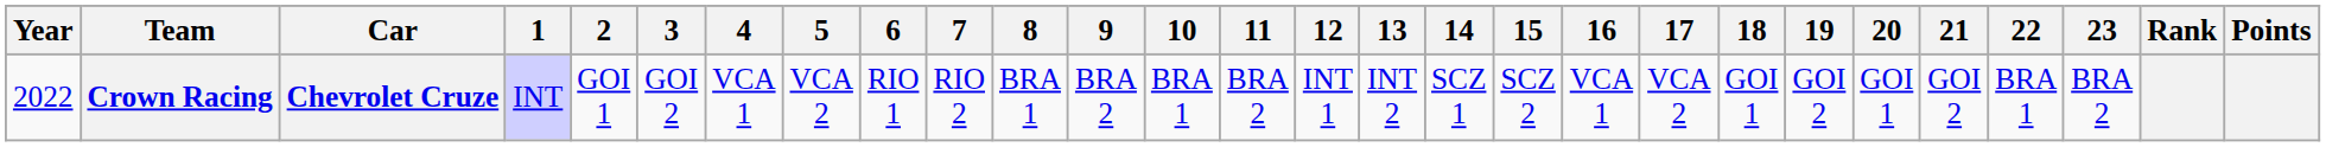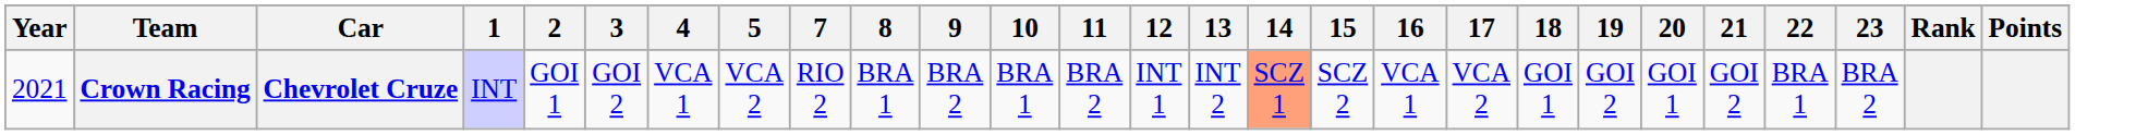 <table class="wikitable" style="text-align:center; font-size:85%">
 <tr>
 <th>Year</th>
 <th>Team</th>
 <th>Car</th>
 <th>1</th>
 <th>2</th>
 <th>3</th>
 <th>4</th>
 <th>5</th>
-<th>6</th>
 <th>7</th>
 <th>8</th>
 <th>9</th>
 <th>10</th>
 <th>11</th>
 <th>12</th>
 <th>13</th>
 <th>14</th>
 <th>15</th>
 <th>16</th>
 <th>17</th>
 <th>18</th>
 <th>19</th>
 <th>20</th>
 <th>21</th>
 <th>22</th>
 <th>23</th>
 <th>Rank</th>
 <th>Points</th>
 </tr>
 <tr>
-<td><a href='#'>2022</a></td>
+<td><a href='#'>2021</a></td>
 <th><a href='#'>Crown Racing</a></th>
 <th><a href='#'>Chevrolet Cruze</a></th>
 <td style="background:#CFCFFF;"><a href='#'>INT</a><br></td>
 <td><a href='#'>GOI<br>1</a></td>
 <td><a href='#'>GOI<br>2</a></td>
 <td><a href='#'>VCA<br>1</a></td>
 <td><a href='#'>VCA<br>2</a></td>
-<td><a href='#'>RIO<br>1</a></td>
 <td><a href='#'>RIO<br>2</a></td>
 <td><a href='#'>BRA<br>1</a></td>
 <td><a href='#'>BRA<br>2</a></td>
 <td><a href='#'>BRA<br>1</a></td>
 <td><a href='#'>BRA<br>2</a></td>
 <td><a href='#'>INT<br>1</a></td>
 <td><a href='#'>INT<br>2</a></td>
-<td><a href='#'>SCZ<br>1</a></td>
+<td style="background: lightsalmon;"><a href='#'>SCZ<br>1</a></td>
 <td><a href='#'>SCZ<br>2</a></td>
 <td><a href='#'>VCA<br>1</a></td>
 <td><a href='#'>VCA<br>2</a></td>
 <td><a href='#'>GOI<br>1</a></td>
 <td><a href='#'>GOI<br>2</a></td>
 <td><a href='#'>GOI<br>1</a></td>
 <td><a href='#'>GOI<br>2</a></td>
 <td><a href='#'>BRA<br>1</a></td>
 <td><a href='#'>BRA<br>2</a></td>
 <th></th>
 <th></th>
 </tr>
 </table>
